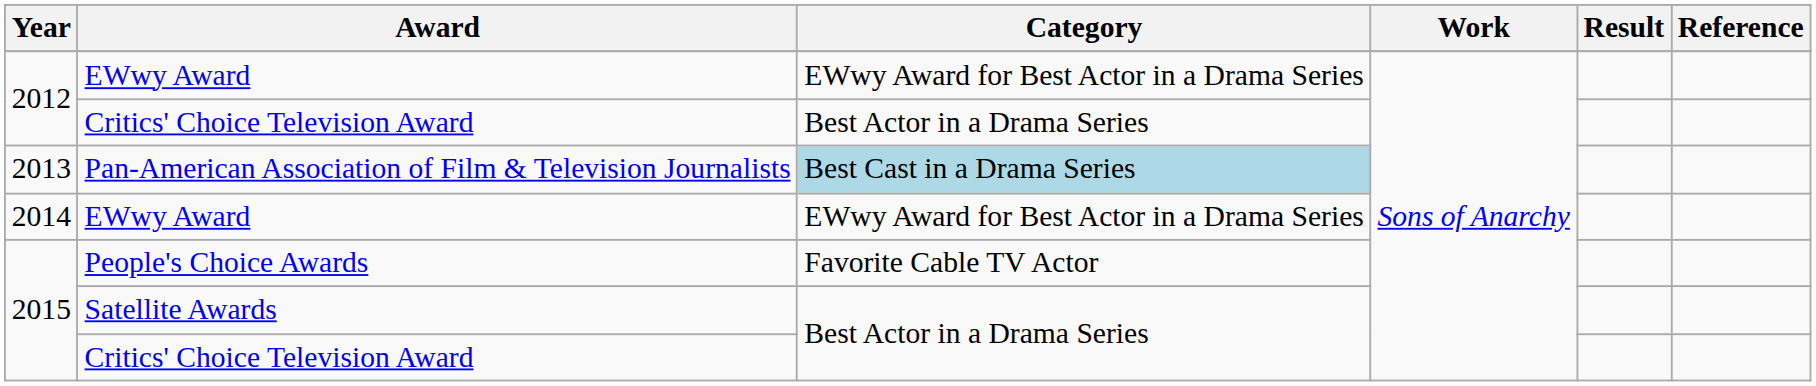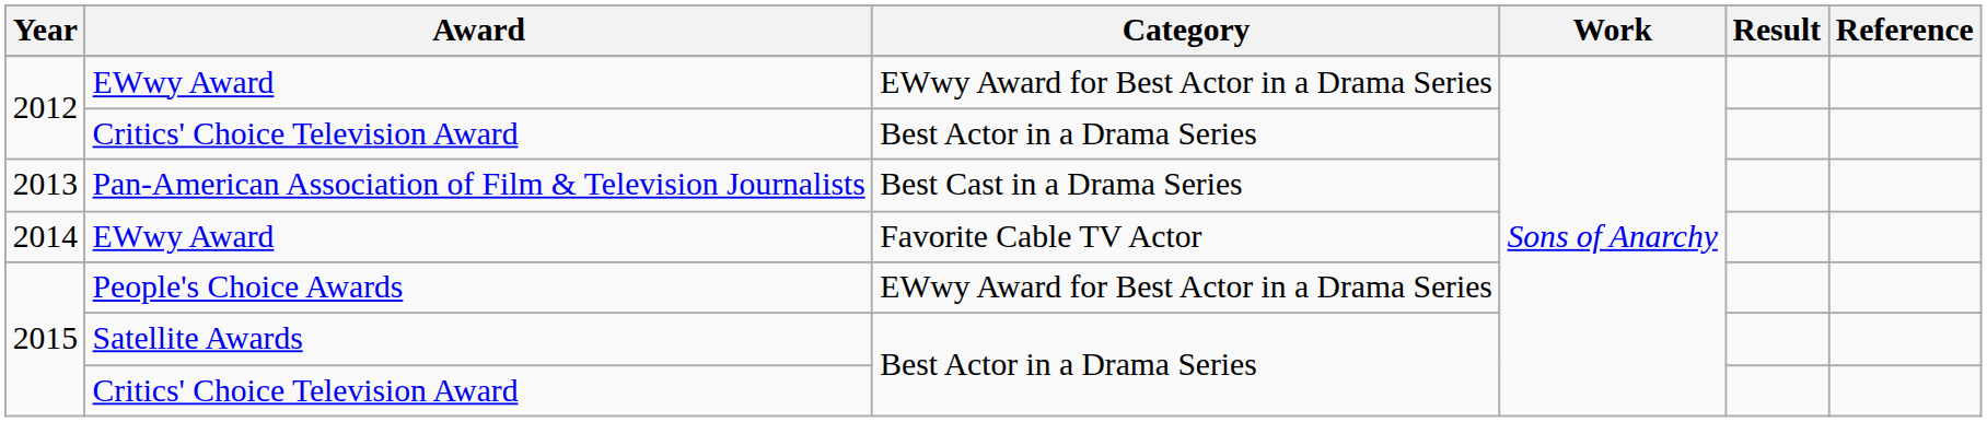 <table class="wikitable sortable">
 <tr>
 <th>Year</th>
 <th>Award</th>
 <th>Category</th>
 <th>Work</th>
 <th>Result</th>
 <th>Reference</th>
 </tr>
 <tr>
 </tr>
 <tr>
 <td rowspan="2">2012</td>
 <td><a href='#'>EWwy Award</a></td>
 <td>EWwy Award for Best Actor in a Drama Series</td>
 <td rowspan="7"><em><a href='#'>Sons of Anarchy</a></em></td>
 <td></td>
 <td></td>
 </tr>
 <tr>
 <td><a href='#'>Critics' Choice Television Award</a></td>
 <td>Best Actor in a Drama Series</td>
 <td></td>
 <td></td>
 </tr>
 <tr>
 <td>2013</td>
 <td><a href='#'>Pan-American Association of Film & Television Journalists</a></td>
-<td style="background: lightblue;">Best Cast in a Drama Series</td>
+<td>Best Cast in a Drama Series</td>
 <td></td>
 <td></td>
 </tr>
 <tr>
 <td>2014</td>
 <td><a href='#'>EWwy Award</a></td>
-<td>EWwy Award for Best Actor in a Drama Series</td>
+<td>Favorite Cable TV Actor</td>
 <td></td>
 <td></td>
 </tr>
 <tr>
 <td rowspan="3">2015</td>
 <td><a href='#'>People's Choice Awards</a></td>
-<td>Favorite Cable TV Actor</td>
+<td>EWwy Award for Best Actor in a Drama Series</td>
 <td></td>
 <td></td>
 </tr>
 <tr>
 <td><a href='#'>Satellite Awards</a></td>
 <td rowspan="2">Best Actor in a Drama Series</td>
 <td></td>
 <td></td>
 </tr>
 <tr>
 <td><a href='#'>Critics' Choice Television Award</a></td>
 <td></td>
 <td></td>
 </tr>
 </table>
